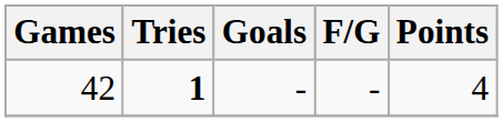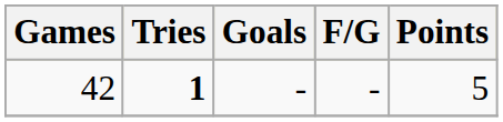 <table class="wikitable">
 <tr bgcolor=#bdb76b>
 <th>Games</th>
 <th>Tries</th>
 <th>Goals</th>
 <th>F/G</th>
 <th>Points</th>
 </tr>
 <tr>
 <td align=right>42</td>
 <td align=right><strong>1</strong></td>
 <td align=right>-</td>
 <td align=right>-</td>
-<td align=right>4</td>
+<td align=right>5</td>
 </tr>
 <tr>
 </tr>
 </table>
